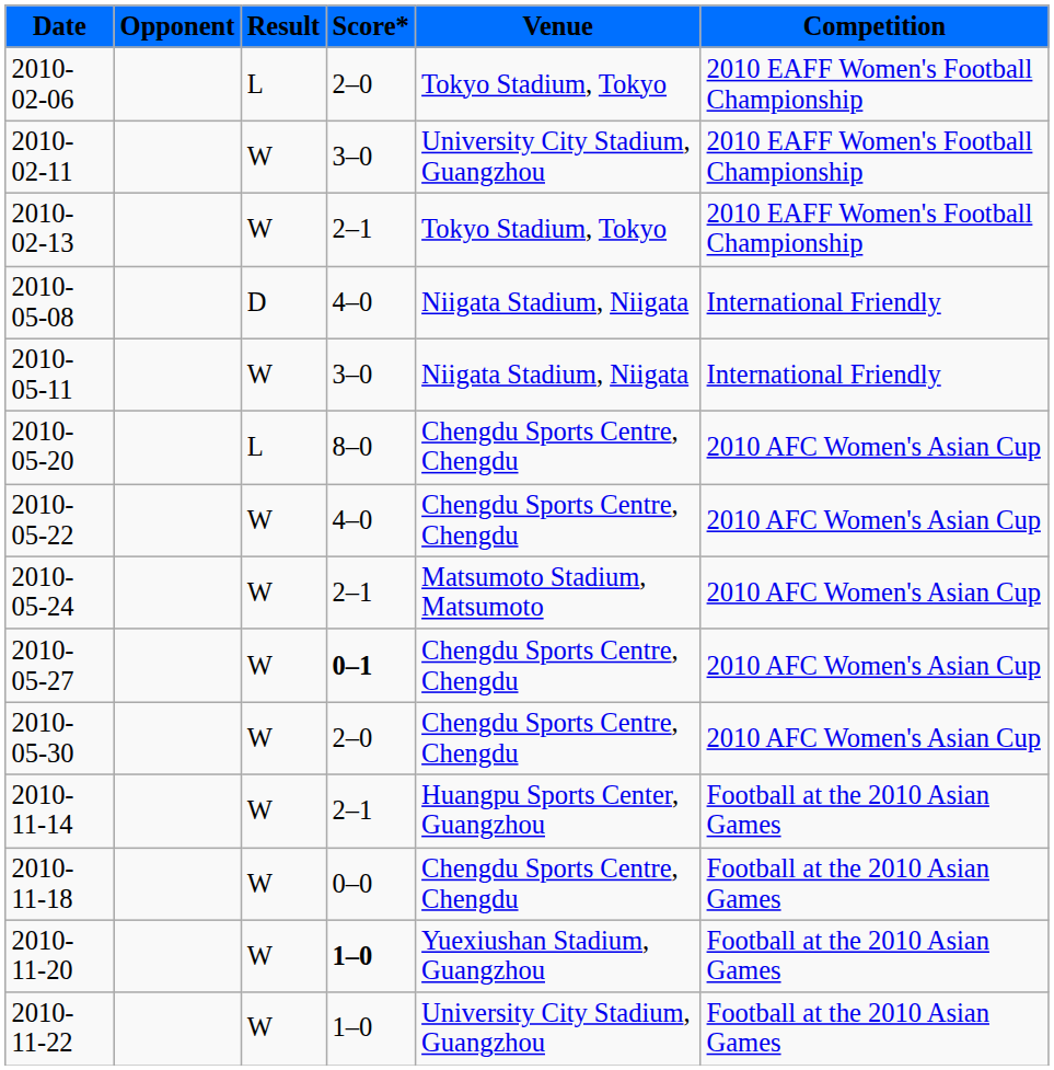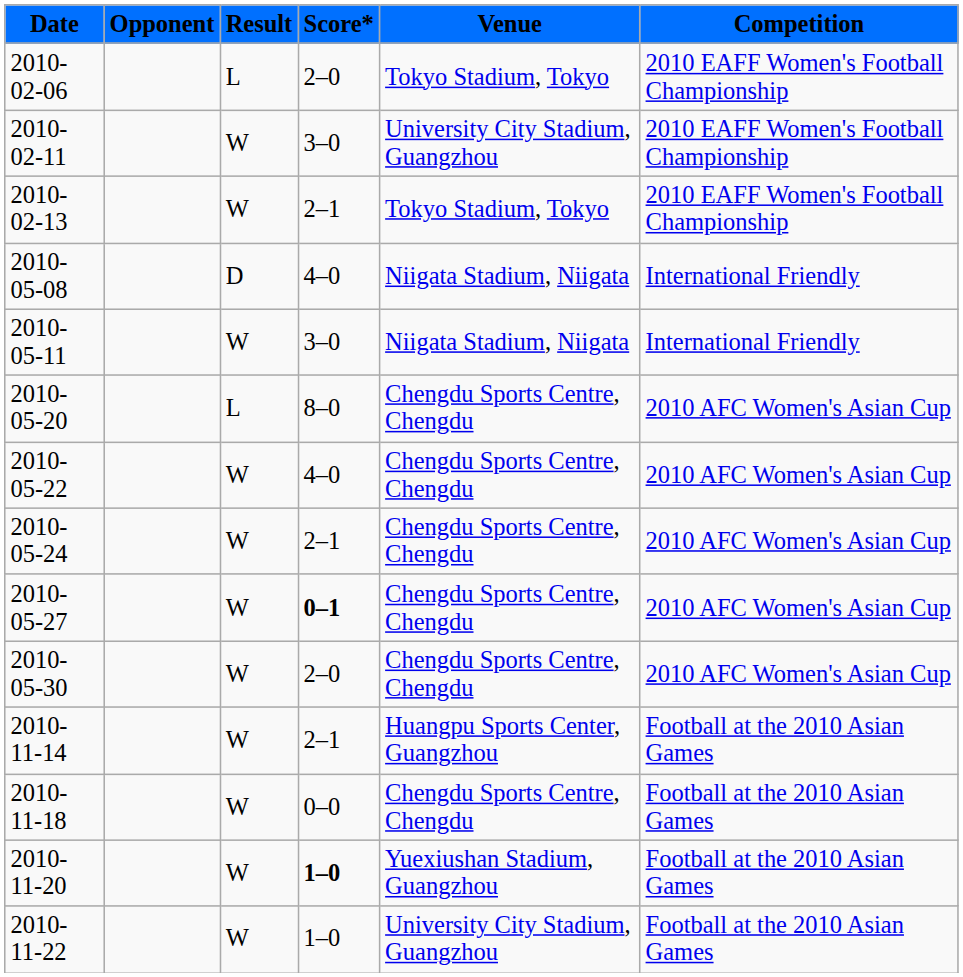 <table class="wikitable" style="width: 100%;">
 <tr>
 <th style="background:#0070FF;"><span>Date</span></th>
 <th style="background:#0070FF;"><span>Opponent</span></th>
 <th style="background:#0070FF;"><span>Result</span></th>
 <th style="background:#0070FF;"><span>Score*</span></th>
 <th style="background:#0070FF;"><span>Venue</span></th>
 <th style="background:#0070FF;"><span>Competition</span></th>
 </tr>
 <tr>
 <td>2010-02-06</td>
 <td></td>
 <td>L</td>
 <td>2–0</td>
 <td> <a href='#'>Tokyo Stadium</a>, <a href='#'>Tokyo</a></td>
 <td><a href='#'>2010 EAFF Women's Football Championship</a></td>
 </tr>
 <tr>
 <td>2010-02-11</td>
 <td></td>
 <td>W</td>
 <td>3–0</td>
 <td> <a href='#'>University City Stadium</a>, <a href='#'>Guangzhou</a></td>
 <td><a href='#'>2010 EAFF Women's Football Championship</a></td>
 </tr>
 <tr>
 <td>2010-02-13</td>
 <td></td>
 <td>W</td>
 <td>2–1</td>
 <td> <a href='#'>Tokyo Stadium</a>, <a href='#'>Tokyo</a></td>
 <td><a href='#'>2010 EAFF Women's Football Championship</a></td>
 </tr>
 <tr>
 <td>2010-05-08</td>
 <td></td>
 <td>D</td>
 <td>4–0</td>
 <td> <a href='#'>Niigata Stadium</a>, <a href='#'>Niigata</a></td>
 <td><a href='#'>International Friendly</a></td>
 </tr>
 <tr>
 <td>2010-05-11</td>
 <td></td>
 <td>W</td>
 <td>3–0</td>
 <td> <a href='#'>Niigata Stadium</a>, <a href='#'>Niigata</a></td>
 <td><a href='#'>International Friendly</a></td>
 </tr>
 <tr>
 <td>2010-05-20</td>
 <td></td>
 <td>L</td>
 <td>8–0</td>
 <td> <a href='#'>Chengdu Sports Centre</a>, <a href='#'>Chengdu</a></td>
 <td><a href='#'>2010 AFC Women's Asian Cup</a></td>
 </tr>
 <tr>
 <td>2010-05-22</td>
 <td></td>
 <td>W</td>
 <td>4–0</td>
 <td> <a href='#'>Chengdu Sports Centre</a>, <a href='#'>Chengdu</a></td>
 <td><a href='#'>2010 AFC Women's Asian Cup</a></td>
 </tr>
 <tr>
 <td>2010-05-24</td>
 <td></td>
 <td>W</td>
 <td>2–1</td>
-<td> <a href='#'>Matsumoto Stadium</a>, <a href='#'>Matsumoto</a></td>
+<td> <a href='#'>Chengdu Sports Centre</a>, <a href='#'>Chengdu</a></td>
 <td><a href='#'>2010 AFC Women's Asian Cup</a></td>
 </tr>
 <tr>
 <td>2010-05-27</td>
 <td></td>
 <td>W</td>
 <td><strong>0–1</strong></td>
 <td> <a href='#'>Chengdu Sports Centre</a>, <a href='#'>Chengdu</a></td>
 <td><a href='#'>2010 AFC Women's Asian Cup</a></td>
 </tr>
 <tr>
 <td>2010-05-30</td>
 <td></td>
 <td>W</td>
 <td>2–0</td>
 <td> <a href='#'>Chengdu Sports Centre</a>, <a href='#'>Chengdu</a></td>
 <td><a href='#'>2010 AFC Women's Asian Cup</a></td>
 </tr>
 <tr>
 <td>2010-11-14</td>
 <td></td>
 <td>W</td>
 <td>2–1</td>
 <td> <a href='#'>Huangpu Sports Center</a>, <a href='#'>Guangzhou</a></td>
 <td><a href='#'>Football at the 2010 Asian Games</a></td>
 </tr>
 <tr>
 <td>2010-11-18</td>
 <td></td>
 <td>W</td>
 <td>0–0</td>
 <td> <a href='#'>Chengdu Sports Centre</a>, <a href='#'>Chengdu</a></td>
 <td><a href='#'>Football at the 2010 Asian Games</a></td>
 </tr>
 <tr>
 <td>2010-11-20</td>
 <td></td>
 <td>W</td>
 <td><strong>1–0</strong></td>
 <td> <a href='#'>Yuexiushan Stadium</a>, <a href='#'>Guangzhou</a></td>
 <td><a href='#'>Football at the 2010 Asian Games</a></td>
 </tr>
 <tr>
 <td>2010-11-22</td>
 <td></td>
 <td>W</td>
 <td>1–0</td>
 <td> <a href='#'>University City Stadium</a>, <a href='#'>Guangzhou</a></td>
 <td><a href='#'>Football at the 2010 Asian Games</a></td>
 </tr>
 </table>
